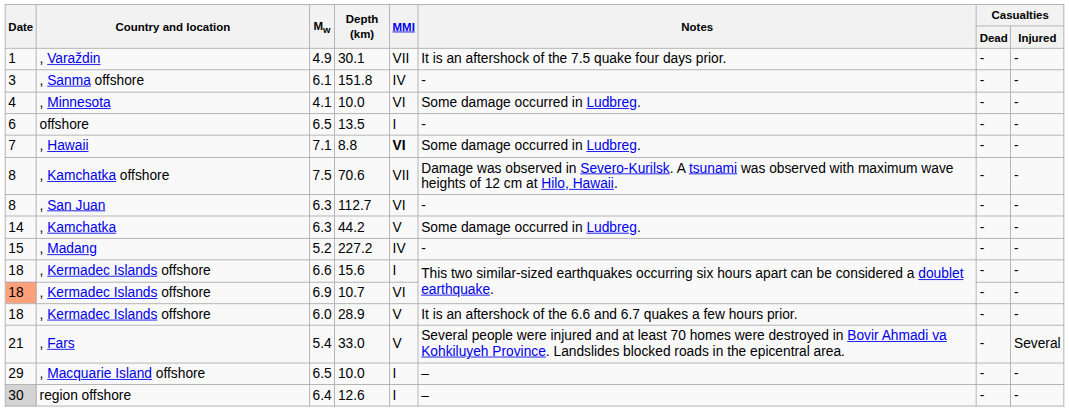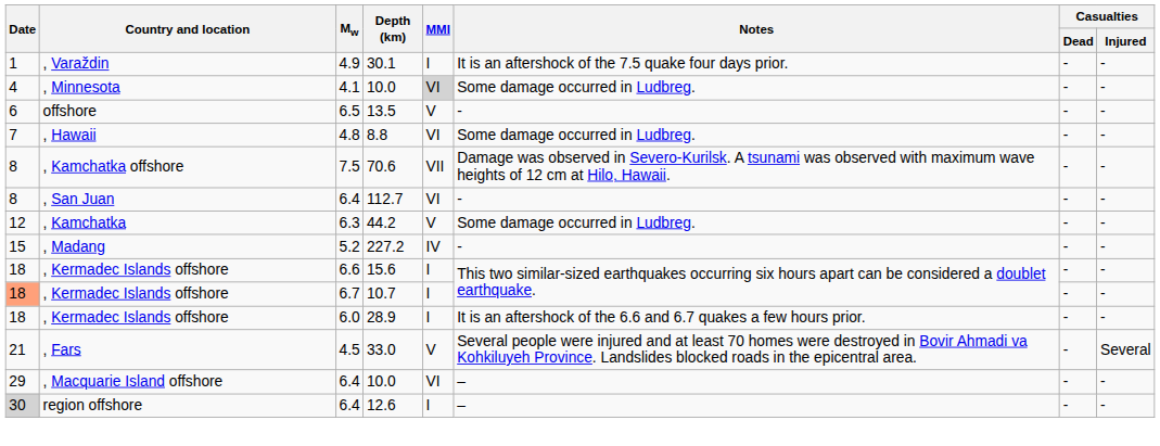 <table class="wikitable sortable" style="border:1px black; margin-left:1em;">
 <tr>
 <th rowspan="2"><small>Date</small></th>
 <th rowspan="2" style="width: 310px"><small>Country and location</small></th>
 <th rowspan="2"><small>M<sub>w</sub></small></th>
 <th rowspan="2"><small>Depth (km)</small></th>
 <th rowspan="2"><small><a href='#'>MMI</a></small></th>
 <th rowspan="2" class="unsortable"><small>Notes</small></th>
 <th colspan="2"><small>Casualties</small></th>
 </tr>
 <tr>
 <th><small>Dead</small></th>
 <th><small>Injured</small></th>
 </tr>
 <tr>
 <td>1</td>
 <td>, <a href='#'>Varaždin</a></td>
 <td>4.9</td>
 <td>30.1</td>
-<td>VII</td>
+<td>I</td>
 <td>It is an aftershock of the 7.5 quake four days prior.</td>
-<td>-</td>
-<td>-</td>
-</tr>
-<tr>
-<td>3</td>
-<td>, <a href='#'>Sanma</a> offshore</td>
-<td>6.1</td>
-<td>151.8</td>
-<td>IV</td>
-<td>-</td>
 <td>-</td>
 <td>-</td>
 </tr>
 <tr>
 <td>4</td>
 <td>, <a href='#'>Minnesota</a></td>
 <td>4.1</td>
 <td>10.0</td>
-<td>VI</td>
+<td style="background: lightgrey;">VI</td>
 <td>Some damage occurred in <a href='#'>Ludbreg</a>.</td>
 <td>-</td>
 <td>-</td>
 </tr>
 <tr>
 <td>6</td>
 <td> offshore</td>
 <td>6.5</td>
 <td>13.5</td>
-<td>I</td>
+<td>V</td>
 <td>-</td>
 <td>-</td>
 <td>-</td>
 </tr>
 <tr>
 <td>7</td>
 <td>, <a href='#'>Hawaii</a></td>
-<td>7.1</td>
+<td>4.8</td>
 <td>8.8</td>
-<td><strong>VI</strong></td>
+<td>VI</td>
 <td>Some damage occurred in <a href='#'>Ludbreg</a>.</td>
 <td>-</td>
 <td>-</td>
 </tr>
 <tr>
 <td>8</td>
 <td>, <a href='#'>Kamchatka</a> offshore</td>
 <td>7.5</td>
 <td>70.6</td>
 <td>VII</td>
 <td>Damage was observed in <a href='#'>Severo-Kurilsk</a>. A <a href='#'>tsunami</a> was observed with maximum wave heights of 12 cm at <a href='#'>Hilo, Hawaii</a>.</td>
 <td>-</td>
 <td>-</td>
 </tr>
 <tr>
 <td>8</td>
 <td>, <a href='#'>San Juan</a></td>
-<td>6.3</td>
+<td>6.4</td>
 <td>112.7</td>
 <td>VI</td>
 <td>-</td>
 <td>-</td>
 <td>-</td>
 </tr>
 <tr>
-<td>14</td>
+<td>12</td>
 <td>, <a href='#'>Kamchatka</a></td>
 <td>6.3</td>
 <td>44.2</td>
 <td>V</td>
 <td>Some damage occurred in <a href='#'>Ludbreg</a>.</td>
 <td>-</td>
 <td>-</td>
 </tr>
 <tr>
 <td>15</td>
 <td>, <a href='#'>Madang</a></td>
 <td>5.2</td>
 <td>227.2</td>
 <td>IV</td>
 <td>-</td>
 <td>-</td>
 <td>-</td>
 </tr>
 <tr>
 <td>18</td>
 <td>, <a href='#'>Kermadec Islands</a> offshore</td>
 <td>6.6</td>
 <td>15.6</td>
 <td>I</td>
 <td rowspan="2">This two similar-sized earthquakes occurring six hours apart can be considered a <a href='#'>doublet earthquake</a>.</td>
 <td>-</td>
 <td>-</td>
 </tr>
 <tr>
 <td style="background: lightsalmon;">18</td>
 <td>, <a href='#'>Kermadec Islands</a> offshore</td>
-<td>6.9</td>
+<td>6.7</td>
 <td>10.7</td>
-<td>VI</td>
+<td>I</td>
 <td>-</td>
 <td>-</td>
 </tr>
 <tr>
 <td>18</td>
 <td>, <a href='#'>Kermadec Islands</a> offshore</td>
 <td>6.0</td>
 <td>28.9</td>
-<td>V</td>
+<td>I</td>
 <td>It is an aftershock of the 6.6 and 6.7 quakes a few hours prior.</td>
 <td>-</td>
 <td>-</td>
 </tr>
 <tr>
 <td>21</td>
 <td>, <a href='#'>Fars</a></td>
-<td>5.4</td>
+<td>4.5</td>
 <td>33.0</td>
 <td>V</td>
 <td>Several people were injured and at least 70 homes were destroyed in <a href='#'>Bovir Ahmadi va Kohkiluyeh Province</a>. Landslides blocked roads in the epicentral area.</td>
 <td>-</td>
 <td>Several</td>
 </tr>
 <tr>
 <td>29</td>
 <td>, <a href='#'>Macquarie Island</a> offshore</td>
-<td>6.5</td>
+<td>6.4</td>
 <td>10.0</td>
-<td>I</td>
+<td>VI</td>
 <td>–</td>
 <td>-</td>
 <td>-</td>
 </tr>
 <tr>
 <td style="background: lightgrey;">30</td>
 <td> region offshore</td>
 <td>6.4</td>
 <td>12.6</td>
 <td>I</td>
 <td>–</td>
 <td>-</td>
 <td>-</td>
 </tr>
 </table>
